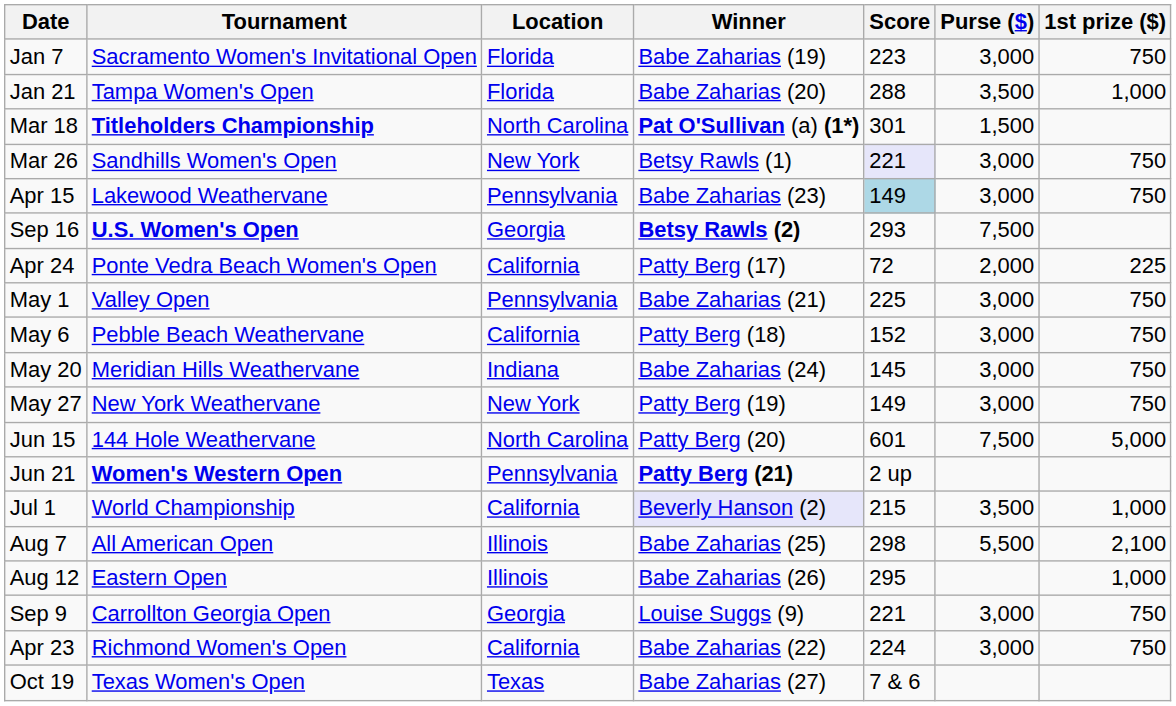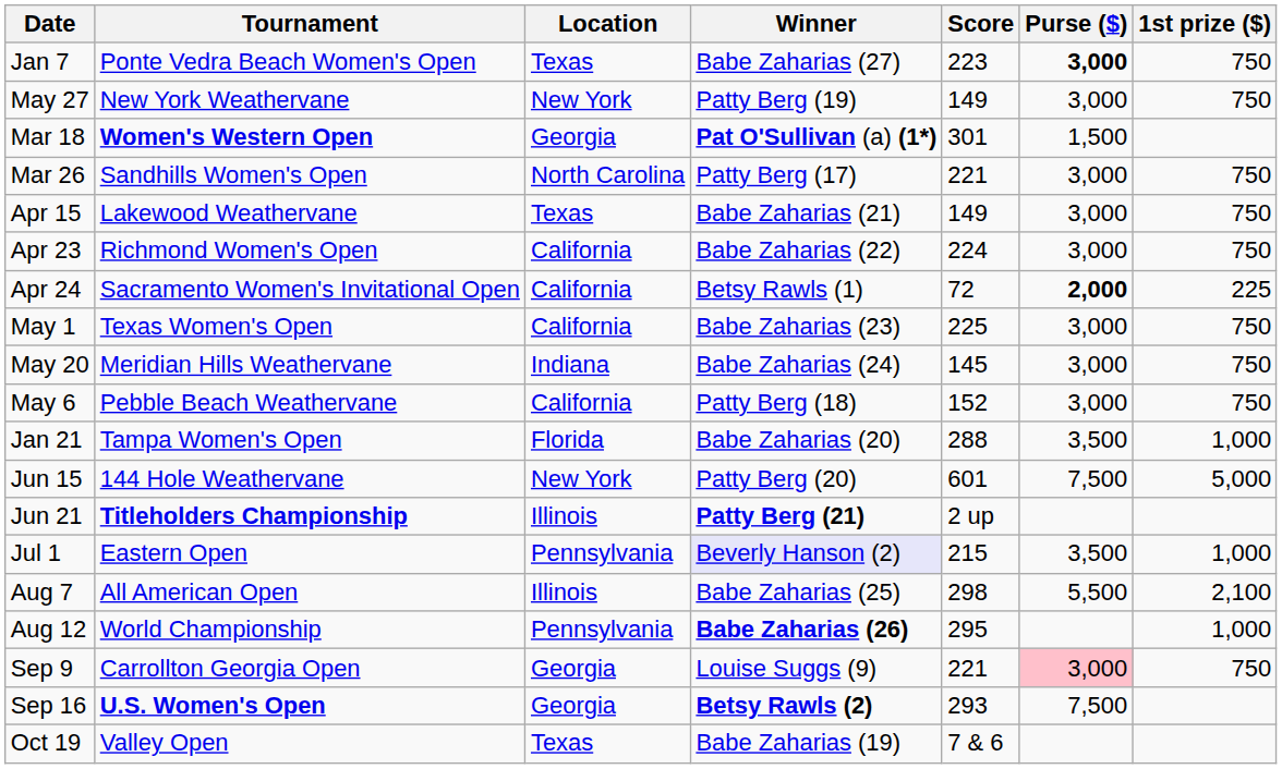 <table class="wikitable sortable">
 <tr>
 <th>Date</th>
 <th>Tournament</th>
 <th>Location</th>
 <th>Winner</th>
 <th>Score</th>
 <th>Purse (<a href='#'>$</a>)</th>
 <th>1st prize ($)</th>
 </tr>
 <tr>
 <td>Jan 7</td>
+<td><a href='#'>Ponte Vedra Beach Women's Open</a></td>
+<td><a href='#'>Texas</a></td>
+<td> <a href='#'>Babe Zaharias</a> (27)</td>
+<td>223</td>
+<td align=right><strong>3,000</strong></td>
+<td align=right>750</td>
+</tr>
+<tr>
+<td>May 27</td>
+<td><a href='#'>New York Weathervane</a></td>
+<td><a href='#'>New York</a></td>
+<td> <a href='#'>Patty Berg</a> (19)</td>
+<td>149</td>
+<td align=right>3,000</td>
+<td align=right>750</td>
+</tr>
+<tr>
+<td>Mar 18</td>
+<td><strong><a href='#'>Women's Western Open</a></strong></td>
+<td><a href='#'>Georgia</a></td>
+<td> <strong><a href='#'>Pat O'Sullivan</a></strong> (a) <strong>(1*)</strong></td>
+<td>301</td>
+<td align=right>1,500</td>
+<td align=right></td>
+</tr>
+<tr>
+<td>Mar 26</td>
+<td><a href='#'>Sandhills Women's Open</a></td>
+<td><a href='#'>North Carolina</a></td>
+<td> <a href='#'>Patty Berg</a> (17)</td>
+<td>221</td>
+<td align=right>3,000</td>
+<td align=right>750</td>
+</tr>
+<tr>
+<td>Apr 15</td>
+<td><a href='#'>Lakewood Weathervane</a></td>
+<td><a href='#'>Texas</a></td>
+<td> <a href='#'>Babe Zaharias</a> (21)</td>
+<td>149</td>
+<td align=right>3,000</td>
+<td align=right>750</td>
+</tr>
+<tr>
+<td>Apr 23</td>
+<td><a href='#'>Richmond Women's Open</a></td>
+<td><a href='#'>California</a></td>
+<td> <a href='#'>Babe Zaharias</a> (22)</td>
+<td>224</td>
+<td align=right>3,000</td>
+<td align=right>750</td>
+</tr>
+<tr>
+<td>Apr 24</td>
 <td><a href='#'>Sacramento Women's Invitational Open</a></td>
-<td><a href='#'>Florida</a></td>
-<td> <a href='#'>Babe Zaharias</a> (19)</td>
-<td>223</td>
+<td><a href='#'>California</a></td>
+<td> <a href='#'>Betsy Rawls</a> (1)</td>
+<td>72</td>
+<td align=right><strong>2,000</strong></td>
+<td align=right>225</td>
+</tr>
+<tr>
+<td>May 1</td>
+<td><a href='#'>Texas Women's Open</a></td>
+<td><a href='#'>California</a></td>
+<td> <a href='#'>Babe Zaharias</a> (23)</td>
+<td>225</td>
+<td align=right>3,000</td>
+<td align=right>750</td>
+</tr>
+<tr>
+<td>May 20</td>
+<td><a href='#'>Meridian Hills Weathervane</a></td>
+<td><a href='#'>Indiana</a></td>
+<td> <a href='#'>Babe Zaharias</a> (24)</td>
+<td>145</td>
+<td align=right>3,000</td>
+<td align=right>750</td>
+</tr>
+<tr>
+<td>May 6</td>
+<td><a href='#'>Pebble Beach Weathervane</a></td>
+<td><a href='#'>California</a></td>
+<td> <a href='#'>Patty Berg</a> (18)</td>
+<td>152</td>
 <td align=right>3,000</td>
 <td align=right>750</td>
 </tr>
 <tr>
 <td>Jan 21</td>
 <td><a href='#'>Tampa Women's Open</a></td>
 <td><a href='#'>Florida</a></td>
 <td> <a href='#'>Babe Zaharias</a> (20)</td>
 <td>288</td>
 <td align=right>3,500</td>
 <td align=right>1,000</td>
 </tr>
 <tr>
-<td>Mar 18</td>
-<td><strong><a href='#'>Titleholders Championship</a></strong></td>
-<td><a href='#'>North Carolina</a></td>
-<td> <strong><a href='#'>Pat O'Sullivan</a></strong> (a) <strong>(1*)</strong></td>
-<td>301</td>
-<td align=right>1,500</td>
-<td align=right></td>
-</tr>
-<tr>
-<td>Mar 26</td>
-<td><a href='#'>Sandhills Women's Open</a></td>
-<td><a href='#'>New York</a></td>
-<td> <a href='#'>Betsy Rawls</a> (1)</td>
-<td style="background: lavender;">221</td>
-<td align=right>3,000</td>
-<td align=right>750</td>
-</tr>
-<tr>
-<td>Apr 15</td>
-<td><a href='#'>Lakewood Weathervane</a></td>
-<td><a href='#'>Pennsylvania</a></td>
-<td> <a href='#'>Babe Zaharias</a> (23)</td>
-<td style="background: lightblue;">149</td>
-<td align=right>3,000</td>
-<td align=right>750</td>
-</tr>
-<tr>
-<td>Sep 16</td>
-<td><strong><a href='#'>U.S. Women's Open</a></strong></td>
-<td><a href='#'>Georgia</a></td>
-<td> <strong><a href='#'>Betsy Rawls</a> (2)</strong></td>
-<td>293</td>
-<td align=right>7,500</td>
-<td align=right></td>
-</tr>
-<tr>
-<td>Apr 24</td>
-<td><a href='#'>Ponte Vedra Beach Women's Open</a></td>
-<td><a href='#'>California</a></td>
-<td> <a href='#'>Patty Berg</a> (17)</td>
-<td>72</td>
-<td align=right>2,000</td>
-<td align=right>225</td>
-</tr>
-<tr>
-<td>May 1</td>
-<td><a href='#'>Valley Open</a></td>
-<td><a href='#'>Pennsylvania</a></td>
-<td> <a href='#'>Babe Zaharias</a> (21)</td>
-<td>225</td>
-<td align=right>3,000</td>
-<td align=right>750</td>
-</tr>
-<tr>
-<td>May 6</td>
-<td><a href='#'>Pebble Beach Weathervane</a></td>
-<td><a href='#'>California</a></td>
-<td> <a href='#'>Patty Berg</a> (18)</td>
-<td>152</td>
-<td align=right>3,000</td>
-<td align=right>750</td>
-</tr>
-<tr>
-<td>May 20</td>
-<td><a href='#'>Meridian Hills Weathervane</a></td>
-<td><a href='#'>Indiana</a></td>
-<td> <a href='#'>Babe Zaharias</a> (24)</td>
-<td>145</td>
-<td align=right>3,000</td>
-<td align=right>750</td>
-</tr>
-<tr>
-<td>May 27</td>
-<td><a href='#'>New York Weathervane</a></td>
-<td><a href='#'>New York</a></td>
-<td> <a href='#'>Patty Berg</a> (19)</td>
-<td>149</td>
-<td align=right>3,000</td>
-<td align=right>750</td>
-</tr>
-<tr>
 <td>Jun 15</td>
 <td><a href='#'>144 Hole Weathervane</a></td>
-<td><a href='#'>North Carolina</a></td>
+<td><a href='#'>New York</a></td>
 <td> <a href='#'>Patty Berg</a> (20)</td>
 <td>601</td>
 <td align=right>7,500</td>
 <td align=right>5,000</td>
 </tr>
 <tr>
 <td>Jun 21</td>
-<td><strong><a href='#'>Women's Western Open</a></strong></td>
-<td><a href='#'>Pennsylvania</a></td>
+<td><strong><a href='#'>Titleholders Championship</a></strong></td>
+<td><a href='#'>Illinois</a></td>
 <td> <strong><a href='#'>Patty Berg</a> (21)</strong></td>
 <td>2 up</td>
 <td align=right></td>
 <td align=right></td>
 </tr>
 <tr>
 <td>Jul 1</td>
-<td><a href='#'>World Championship</a></td>
-<td><a href='#'>California</a></td>
+<td><a href='#'>Eastern Open</a></td>
+<td><a href='#'>Pennsylvania</a></td>
 <td style="background: lavender;"> <a href='#'>Beverly Hanson</a> (2)</td>
 <td>215</td>
 <td align=right>3,500</td>
 <td align=right>1,000</td>
 </tr>
 <tr>
 <td>Aug 7</td>
 <td><a href='#'>All American Open</a></td>
 <td><a href='#'>Illinois</a></td>
 <td> <a href='#'>Babe Zaharias</a> (25)</td>
 <td>298</td>
 <td align=right>5,500</td>
 <td align=right>2,100</td>
 </tr>
 <tr>
 <td>Aug 12</td>
-<td><a href='#'>Eastern Open</a></td>
-<td><a href='#'>Illinois</a></td>
-<td> <a href='#'>Babe Zaharias</a> (26)</td>
+<td><a href='#'>World Championship</a></td>
+<td><a href='#'>Pennsylvania</a></td>
+<td><strong> <a href='#'>Babe Zaharias</a> (26)</strong></td>
 <td>295</td>
 <td align=right></td>
 <td align=right>1,000</td>
 </tr>
 <tr>
 <td>Sep 9</td>
 <td><a href='#'>Carrollton Georgia Open</a></td>
 <td><a href='#'>Georgia</a></td>
 <td> <a href='#'>Louise Suggs</a> (9)</td>
 <td>221</td>
-<td align=right>3,000</td>
+<td align=right style="background: pink;">3,000</td>
 <td align=right>750</td>
 </tr>
 <tr>
-<td>Apr 23</td>
-<td><a href='#'>Richmond Women's Open</a></td>
-<td><a href='#'>California</a></td>
-<td> <a href='#'>Babe Zaharias</a> (22)</td>
-<td>224</td>
-<td align=right>3,000</td>
-<td align=right>750</td>
+<td>Sep 16</td>
+<td><strong><a href='#'>U.S. Women's Open</a></strong></td>
+<td><a href='#'>Georgia</a></td>
+<td> <strong><a href='#'>Betsy Rawls</a> (2)</strong></td>
+<td>293</td>
+<td align=right>7,500</td>
+<td align=right></td>
 </tr>
 <tr>
 <td>Oct 19</td>
-<td><a href='#'>Texas Women's Open</a></td>
+<td><a href='#'>Valley Open</a></td>
 <td><a href='#'>Texas</a></td>
-<td> <a href='#'>Babe Zaharias</a> (27)</td>
+<td> <a href='#'>Babe Zaharias</a> (19)</td>
 <td>7 & 6</td>
 <td align=right></td>
 <td align=right></td>
 </tr>
 </table>
